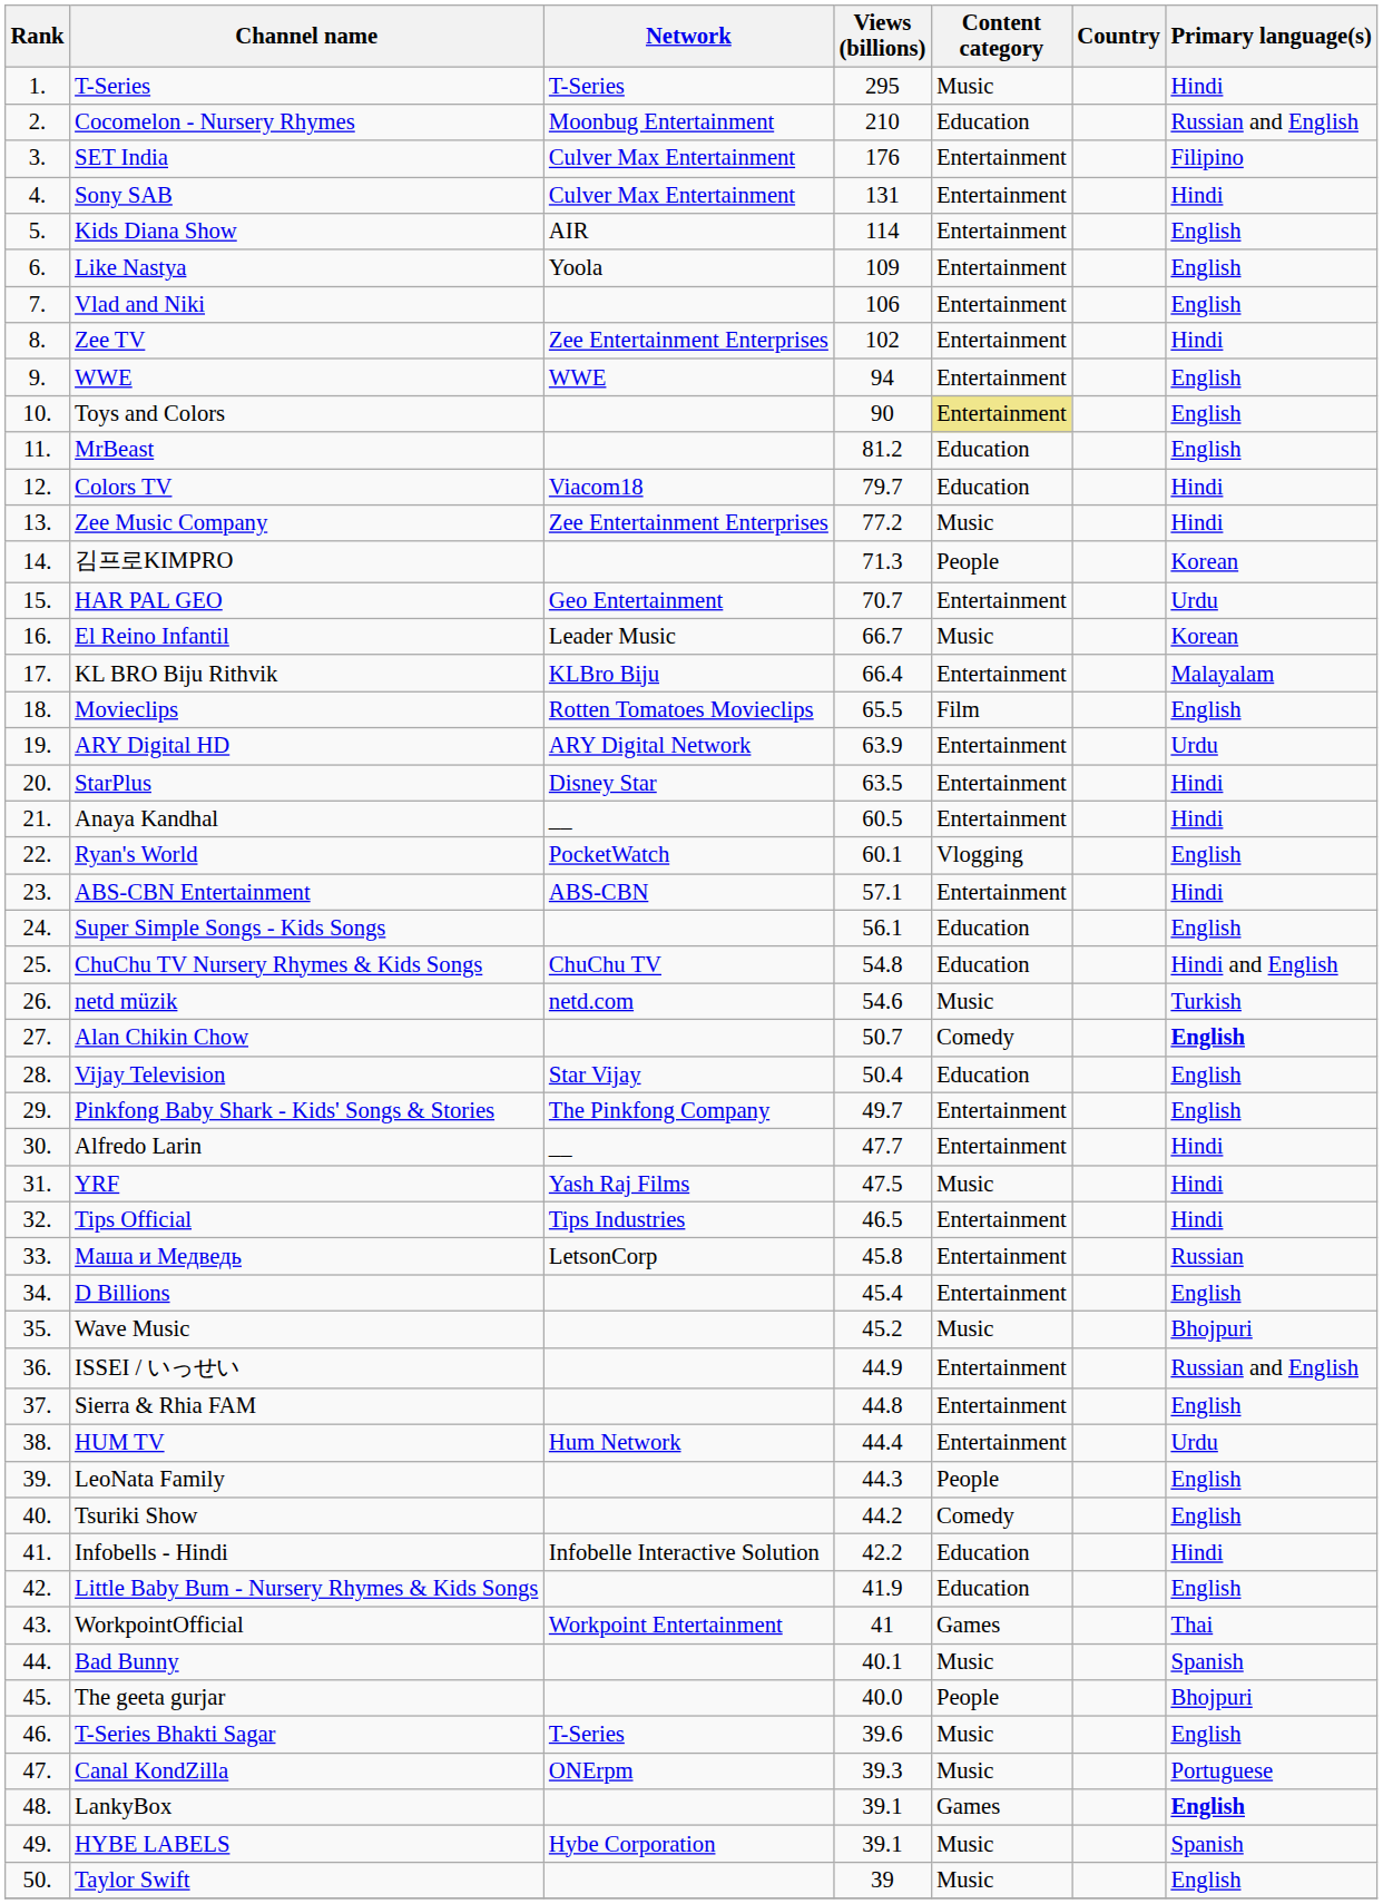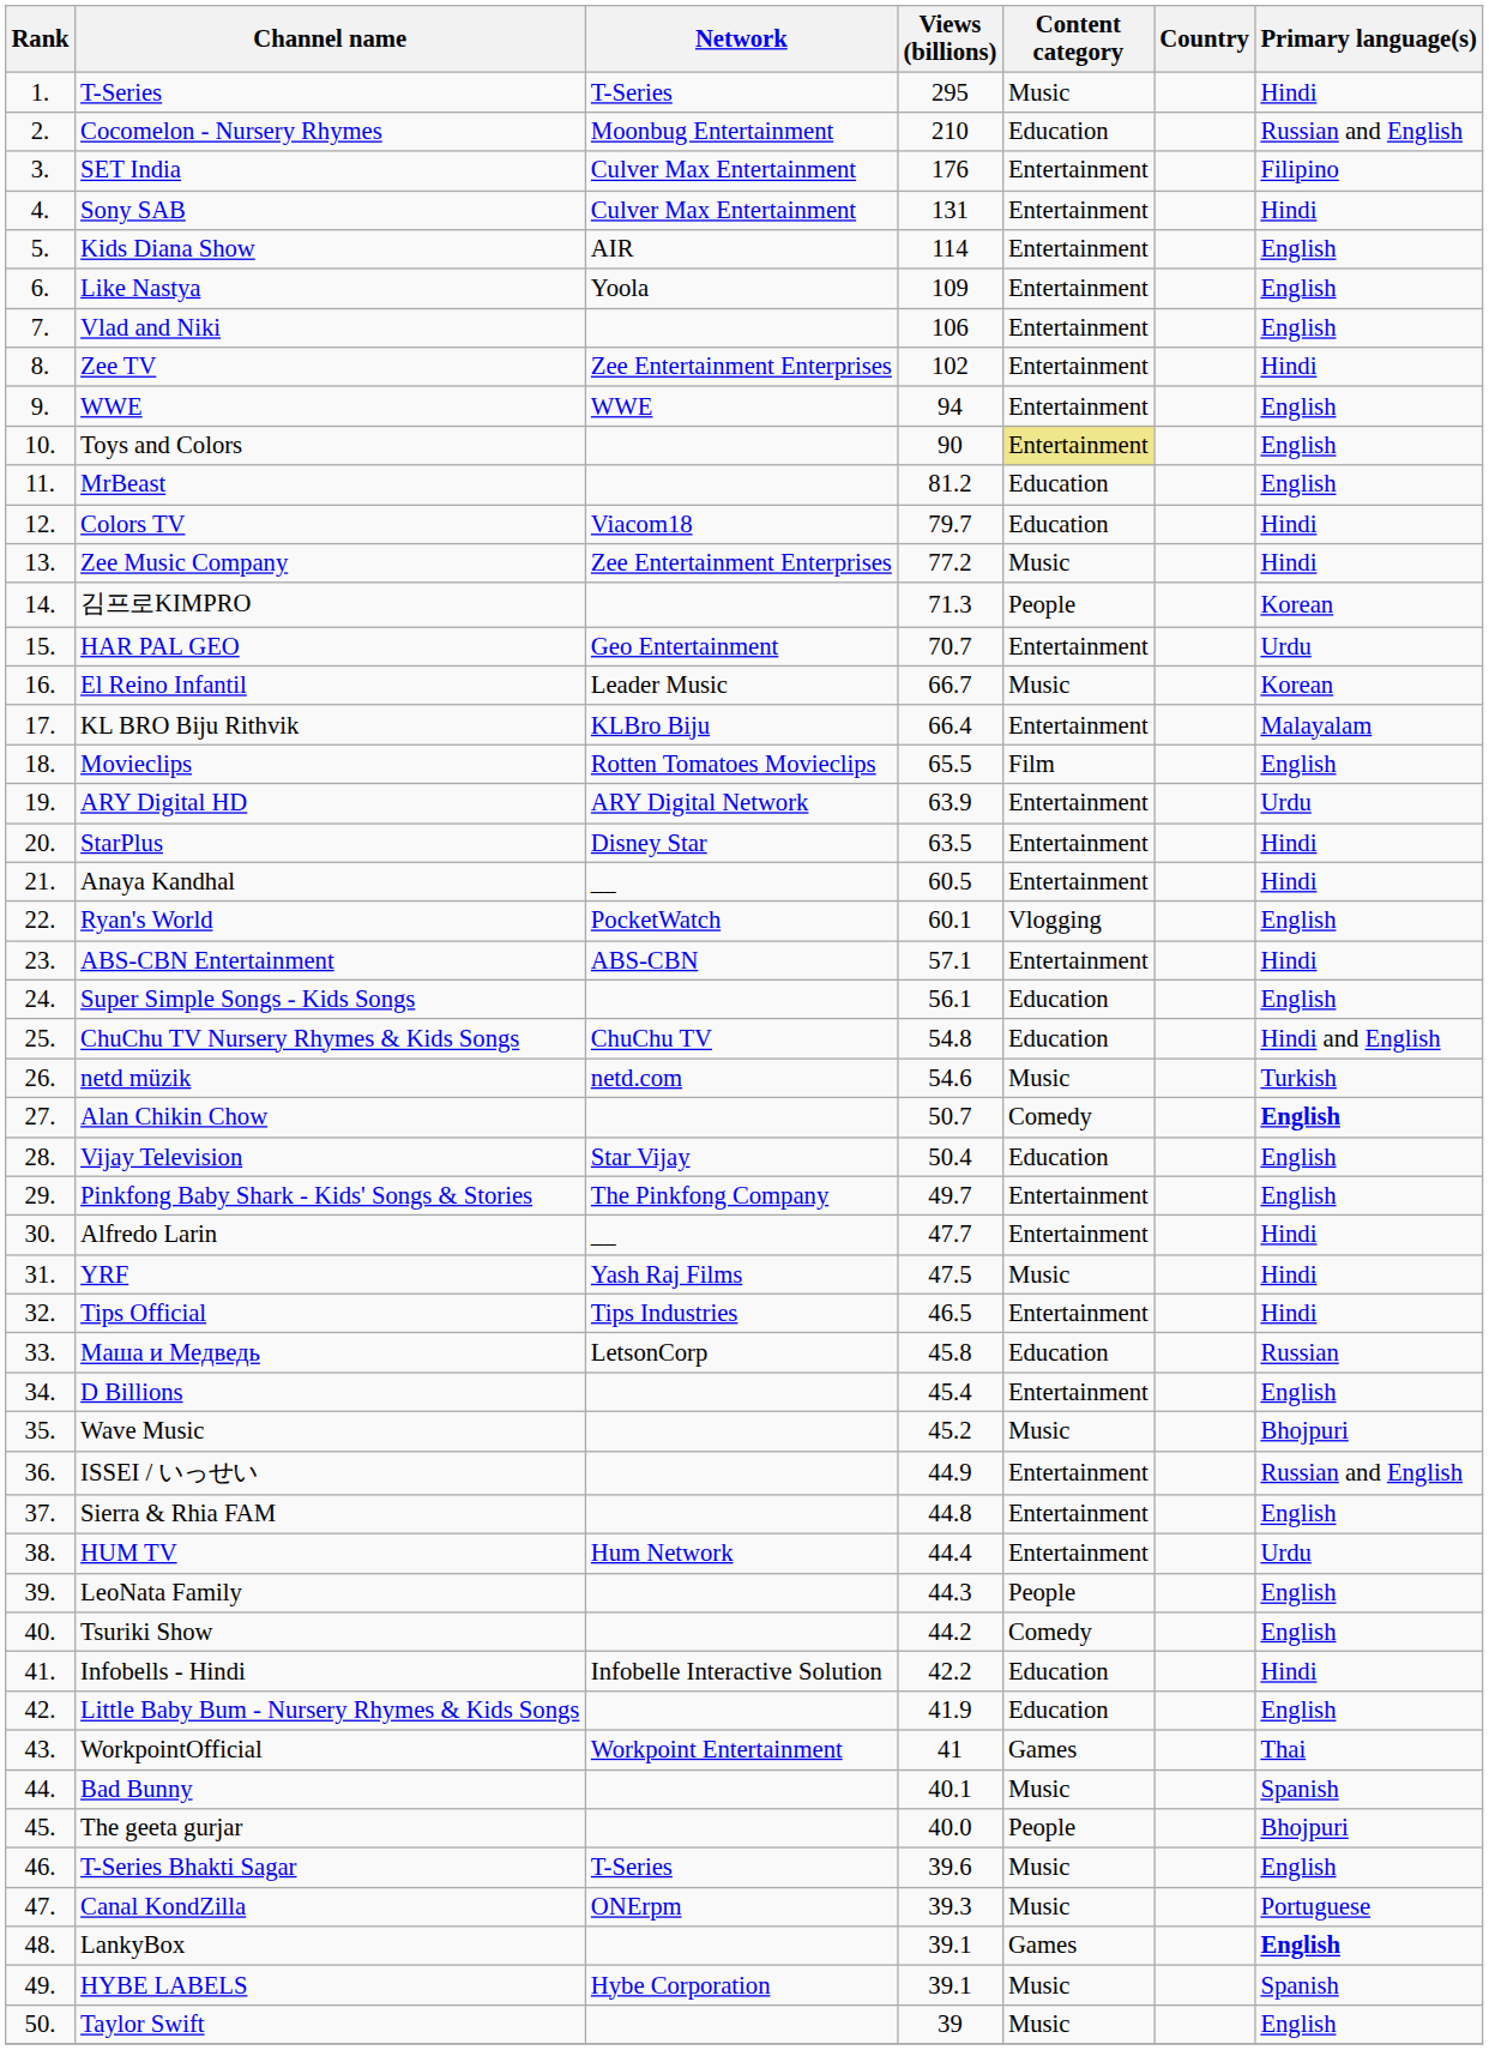 <table class="wikitable sortable">
 <tr>
 <th>Rank</th>
 <th>Channel name</th>
 <th><a href='#'>Network</a></th>
 <th>Views<br>(billions)</th>
 <th>Content<br>category</th>
 <th>Country</th>
 <th>Primary language(s)</th>
 </tr>
 <tr>
 <td style="text-align:center">1.</td>
 <td><a href='#'>T-Series</a></td>
 <td><a href='#'>T-Series</a></td>
 <td style="text-align:center">295</td>
 <td>Music</td>
 <td></td>
 <td><a href='#'>Hindi</a></td>
 </tr>
 <tr>
 <td style="text-align:center">2.</td>
 <td><a href='#'>Cocomelon - Nursery Rhymes</a></td>
 <td><a href='#'>Moonbug Entertainment</a></td>
 <td style="text-align:center">210</td>
 <td>Education</td>
 <td></td>
 <td><a href='#'>Russian</a> and <a href='#'>English</a></td>
 </tr>
 <tr>
 <td style="text-align:center">3.</td>
 <td><a href='#'>SET India</a></td>
 <td><a href='#'>Culver Max Entertainment</a></td>
 <td style="text-align:center">176</td>
 <td>Entertainment</td>
 <td></td>
 <td><a href='#'>Filipino</a></td>
 </tr>
 <tr>
 <td style="text-align:center">4.</td>
 <td><a href='#'>Sony SAB</a></td>
 <td><a href='#'>Culver Max Entertainment</a></td>
 <td style="text-align:center">131</td>
 <td>Entertainment</td>
 <td></td>
 <td><a href='#'>Hindi</a></td>
 </tr>
 <tr>
 <td style="text-align:center">5.</td>
 <td><a href='#'>Kids Diana Show</a></td>
 <td>AIR</td>
 <td style="text-align:center">114</td>
 <td>Entertainment</td>
 <td></td>
 <td><a href='#'>English</a></td>
 </tr>
 <tr>
 <td style="text-align:center">6.</td>
 <td><a href='#'>Like Nastya</a></td>
 <td>Yoola</td>
 <td style="text-align:center">109</td>
 <td>Entertainment</td>
 <td></td>
 <td><a href='#'>English</a></td>
 </tr>
 <tr>
 <td style="text-align:center">7.</td>
 <td><a href='#'>Vlad and Niki</a></td>
 <td></td>
 <td style="text-align:center">106</td>
 <td>Entertainment</td>
 <td></td>
 <td><a href='#'>English</a></td>
 </tr>
 <tr>
 <td style="text-align:center">8.</td>
 <td><a href='#'>Zee TV</a></td>
 <td><a href='#'>Zee Entertainment Enterprises</a></td>
 <td style="text-align:center">102</td>
 <td>Entertainment</td>
 <td></td>
 <td><a href='#'>Hindi</a></td>
 </tr>
 <tr>
 <td style="text-align:center">9.</td>
 <td><a href='#'>WWE</a></td>
 <td><a href='#'>WWE</a></td>
 <td style="text-align:center">94</td>
 <td>Entertainment</td>
 <td></td>
 <td><a href='#'>English</a></td>
 </tr>
 <tr>
 <td style="text-align:center">10.</td>
 <td>Toys and Colors</td>
 <td></td>
 <td style="text-align:center">90</td>
 <td style="background: khaki;">Entertainment</td>
 <td></td>
 <td><a href='#'>English</a></td>
 </tr>
 <tr>
 <td style="text-align:center">11.</td>
 <td><a href='#'>MrBeast</a></td>
 <td></td>
 <td style="text-align:center">81.2</td>
 <td>Education</td>
 <td></td>
 <td><a href='#'>English</a></td>
 </tr>
 <tr>
 <td style="text-align:center">12.</td>
 <td><a href='#'>Colors TV</a></td>
 <td><a href='#'>Viacom18</a></td>
 <td style="text-align:center">79.7</td>
 <td>Education</td>
 <td></td>
 <td><a href='#'>Hindi</a></td>
 </tr>
 <tr>
 <td style="text-align:center">13.</td>
 <td><a href='#'>Zee Music Company</a></td>
 <td><a href='#'>Zee Entertainment Enterprises</a></td>
 <td style="text-align:center">77.2</td>
 <td>Music</td>
 <td></td>
 <td><a href='#'>Hindi</a></td>
 </tr>
 <tr>
 <td style="text-align:center">14.</td>
 <td>김프로KIMPRO</td>
 <td></td>
 <td style="text-align:center">71.3</td>
 <td>People</td>
 <td></td>
 <td><a href='#'>Korean</a></td>
 </tr>
 <tr>
 <td style="text-align:center">15.</td>
 <td><a href='#'>HAR PAL GEO</a></td>
 <td><a href='#'>Geo Entertainment</a></td>
 <td style="text-align:center">70.7</td>
 <td>Entertainment</td>
 <td></td>
 <td><a href='#'>Urdu</a></td>
 </tr>
 <tr>
 <td style="text-align:center">16.</td>
 <td><a href='#'>El Reino Infantil</a></td>
 <td>Leader Music</td>
 <td style="text-align:center">66.7</td>
 <td>Music</td>
 <td></td>
 <td><a href='#'>Korean</a></td>
 </tr>
 <tr>
 <td style="text-align:center">17.</td>
 <td>KL BRO Biju Rithvik</td>
 <td><a href='#'>KLBro Biju</a></td>
 <td style="text-align:center">66.4</td>
 <td>Entertainment</td>
 <td></td>
 <td><a href='#'>Malayalam</a></td>
 </tr>
 <tr>
 <td style="text-align:center">18.</td>
 <td><a href='#'>Movieclips</a></td>
 <td><a href='#'>Rotten Tomatoes Movieclips</a></td>
 <td style="text-align:center">65.5</td>
 <td>Film</td>
 <td></td>
 <td><a href='#'>English</a></td>
 </tr>
 <tr>
 <td style="text-align:center">19.</td>
 <td><a href='#'>ARY Digital HD</a></td>
 <td><a href='#'>ARY Digital Network</a></td>
 <td style="text-align:center">63.9</td>
 <td>Entertainment</td>
 <td></td>
 <td><a href='#'>Urdu</a></td>
 </tr>
 <tr>
 <td style="text-align:center">20.</td>
 <td><a href='#'>StarPlus</a></td>
 <td><a href='#'>Disney Star</a></td>
 <td style="text-align:center">63.5</td>
 <td>Entertainment</td>
 <td></td>
 <td><a href='#'>Hindi</a></td>
 </tr>
 <tr>
 <td style="text-align:center">21.</td>
 <td>Anaya Kandhal</td>
 <td>__</td>
 <td style="text-align:center">60.5</td>
 <td>Entertainment</td>
 <td></td>
 <td><a href='#'>Hindi</a></td>
 </tr>
 <tr>
 <td style="text-align:center">22.</td>
 <td><a href='#'>Ryan's World</a></td>
 <td><a href='#'>PocketWatch</a></td>
 <td style="text-align:center">60.1</td>
 <td>Vlogging</td>
 <td></td>
 <td><a href='#'>English</a></td>
 </tr>
 <tr>
 <td style="text-align:center">23.</td>
 <td><a href='#'>ABS-CBN Entertainment</a></td>
 <td><a href='#'>ABS-CBN</a></td>
 <td style="text-align:center">57.1</td>
 <td>Entertainment</td>
 <td></td>
 <td><a href='#'>Hindi</a></td>
 </tr>
 <tr>
 <td style="text-align:center">24.</td>
 <td><a href='#'>Super Simple Songs - Kids Songs</a></td>
 <td></td>
 <td style="text-align:center">56.1</td>
 <td>Education</td>
 <td></td>
 <td><a href='#'>English</a></td>
 </tr>
 <tr>
 <td style="text-align:center">25.</td>
 <td><a href='#'>ChuChu TV Nursery Rhymes & Kids Songs</a></td>
 <td><a href='#'>ChuChu TV</a></td>
 <td style="text-align:center">54.8</td>
 <td>Education</td>
 <td></td>
 <td><a href='#'>Hindi</a> and <a href='#'>English</a></td>
 </tr>
 <tr>
 <td style="text-align:center">26.</td>
 <td><a href='#'>netd müzik</a></td>
 <td><a href='#'>netd.com</a></td>
 <td style="text-align:center">54.6</td>
 <td>Music</td>
 <td></td>
 <td><a href='#'>Turkish</a></td>
 </tr>
 <tr>
 <td style="text-align:center">27.</td>
 <td><a href='#'>Alan Chikin Chow</a></td>
 <td></td>
 <td style="text-align:center">50.7</td>
 <td>Comedy</td>
 <td></td>
 <td><strong><a href='#'>English</a></strong></td>
 </tr>
 <tr>
 <td style="text-align:center">28.</td>
 <td><a href='#'>Vijay Television</a></td>
 <td><a href='#'>Star Vijay</a></td>
 <td style="text-align:center">50.4</td>
 <td>Education</td>
 <td></td>
 <td><a href='#'>English</a></td>
 </tr>
 <tr>
 <td style="text-align:center">29.</td>
 <td><a href='#'>Pinkfong Baby Shark - Kids' Songs & Stories</a></td>
 <td><a href='#'>The Pinkfong Company</a></td>
 <td style="text-align:center">49.7</td>
 <td>Entertainment</td>
 <td></td>
 <td><a href='#'>English</a></td>
 </tr>
 <tr>
 <td style="text-align:center">30.</td>
 <td>Alfredo Larin</td>
 <td>__</td>
 <td style="text-align:center">47.7</td>
 <td>Entertainment</td>
 <td></td>
 <td><a href='#'>Hindi</a></td>
 </tr>
 <tr>
 <td style="text-align:center">31.</td>
 <td data-sort-value="Y R F"><a href='#'>YRF</a></td>
 <td><a href='#'>Yash Raj Films</a></td>
 <td style="text-align:center">47.5</td>
 <td>Music</td>
 <td></td>
 <td><a href='#'>Hindi</a></td>
 </tr>
 <tr>
 <td style="text-align:center">32.</td>
 <td><a href='#'>Tips Official</a></td>
 <td><a href='#'>Tips Industries</a></td>
 <td style="text-align:center">46.5</td>
 <td>Entertainment</td>
 <td></td>
 <td><a href='#'>Hindi</a></td>
 </tr>
 <tr>
 <td style="text-align:center">33.</td>
 <td><a href='#'>Маша и Медведь</a></td>
 <td>LetsonCorp</td>
 <td style="text-align:center">45.8</td>
-<td>Entertainment</td>
+<td>Education</td>
 <td></td>
 <td><a href='#'>Russian</a></td>
 </tr>
 <tr>
 <td style="text-align:center">34.</td>
 <td><a href='#'>D Billions</a></td>
 <td></td>
 <td style="text-align:center">45.4</td>
 <td>Entertainment</td>
 <td></td>
 <td><a href='#'>English</a></td>
 </tr>
 <tr>
 <td style="text-align:center">35.</td>
 <td>Wave Music</td>
 <td></td>
 <td style="text-align:center">45.2</td>
 <td>Music</td>
 <td></td>
 <td><a href='#'>Bhojpuri</a></td>
 </tr>
 <tr>
 <td style="text-align:center">36.</td>
 <td>ISSEI / いっせい</td>
 <td></td>
 <td style="text-align:center">44.9</td>
 <td>Entertainment</td>
 <td></td>
 <td><a href='#'>Russian</a> and <a href='#'>English</a></td>
 </tr>
 <tr>
 <td style="text-align:center">37.</td>
 <td>Sierra & Rhia FAM</td>
 <td></td>
 <td style="text-align:center">44.8</td>
 <td>Entertainment</td>
 <td></td>
 <td><a href='#'>English</a></td>
 </tr>
 <tr>
 <td style="text-align:center">38.</td>
 <td><a href='#'>HUM TV</a></td>
 <td><a href='#'>Hum Network</a></td>
 <td style="text-align:center">44.4</td>
 <td>Entertainment</td>
 <td></td>
 <td><a href='#'>Urdu</a></td>
 </tr>
 <tr>
 <td style="text-align:center">39.</td>
 <td>LeoNata Family</td>
 <td></td>
 <td style="text-align:center">44.3</td>
 <td>People</td>
 <td></td>
 <td><a href='#'>English</a></td>
 </tr>
 <tr>
 <td style="text-align:center">40.</td>
 <td>Tsuriki Show</td>
 <td></td>
 <td style="text-align:center">44.2</td>
 <td>Comedy</td>
 <td></td>
 <td><a href='#'>English</a></td>
 </tr>
 <tr>
 <td style="text-align:center">41.</td>
 <td>Infobells - Hindi</td>
 <td>Infobelle Interactive Solution</td>
 <td style="text-align:center">42.2</td>
 <td>Education</td>
 <td></td>
 <td><a href='#'>Hindi</a></td>
 </tr>
 <tr>
 <td style="text-align:center">42.</td>
 <td><a href='#'>Little Baby Bum - Nursery Rhymes & Kids Songs</a></td>
 <td></td>
 <td style="text-align:center">41.9</td>
 <td>Education</td>
 <td></td>
 <td><a href='#'>English</a></td>
 </tr>
 <tr>
 <td style="text-align:center">43.</td>
 <td>WorkpointOfficial</td>
 <td><a href='#'>Workpoint Entertainment</a></td>
 <td style="text-align:center">41</td>
 <td>Games</td>
 <td></td>
 <td><a href='#'>Thai</a></td>
 </tr>
 <tr>
 <td style="text-align:center">44.</td>
 <td><a href='#'>Bad Bunny</a></td>
 <td></td>
 <td style="text-align:center">40.1</td>
 <td>Music</td>
 <td></td>
 <td><a href='#'>Spanish</a></td>
 </tr>
 <tr>
 <td style="text-align:center">45.</td>
 <td>The geeta gurjar</td>
 <td></td>
 <td style="text-align:center">40.0</td>
 <td>People</td>
 <td></td>
 <td><a href='#'>Bhojpuri</a></td>
 </tr>
 <tr>
 <td style="text-align:center">46.</td>
 <td><a href='#'>T-Series Bhakti Sagar</a></td>
 <td><a href='#'>T-Series</a></td>
 <td style="text-align:center">39.6</td>
 <td>Music</td>
 <td></td>
 <td><a href='#'>English</a></td>
 </tr>
 <tr>
 <td style="text-align:center">47.</td>
 <td><a href='#'>Canal KondZilla</a></td>
 <td><a href='#'>ONErpm</a></td>
 <td style="text-align:center">39.3</td>
 <td>Music</td>
 <td></td>
 <td><a href='#'>Portuguese</a></td>
 </tr>
 <tr>
 <td style="text-align:center">48.</td>
 <td>LankyBox</td>
 <td></td>
 <td style="text-align:center">39.1</td>
 <td>Games</td>
 <td></td>
 <td><strong><a href='#'>English</a></strong></td>
 </tr>
 <tr>
 <td style="text-align:center">49.</td>
 <td><a href='#'>HYBE LABELS</a></td>
 <td><a href='#'>Hybe Corporation</a></td>
 <td style="text-align:center">39.1</td>
 <td>Music</td>
 <td></td>
 <td><a href='#'>Spanish</a></td>
 </tr>
 <tr>
 <td style="text-align:center">50.</td>
 <td><a href='#'>Taylor Swift</a></td>
 <td></td>
 <td style="text-align:center">39</td>
 <td>Music</td>
 <td></td>
 <td><a href='#'>English</a></td>
 </tr>
 <tr>
 </tr>
 </table>
